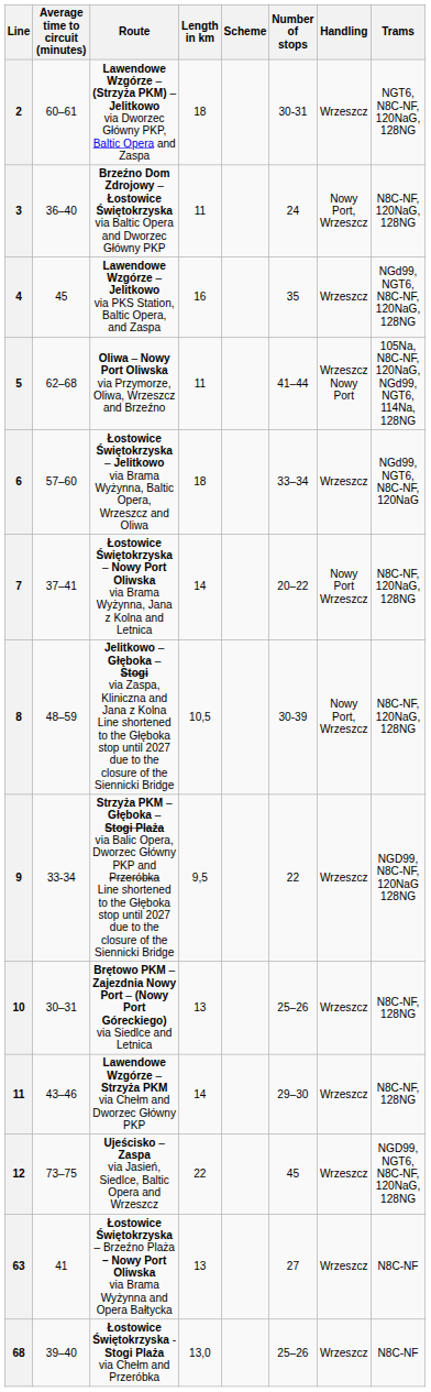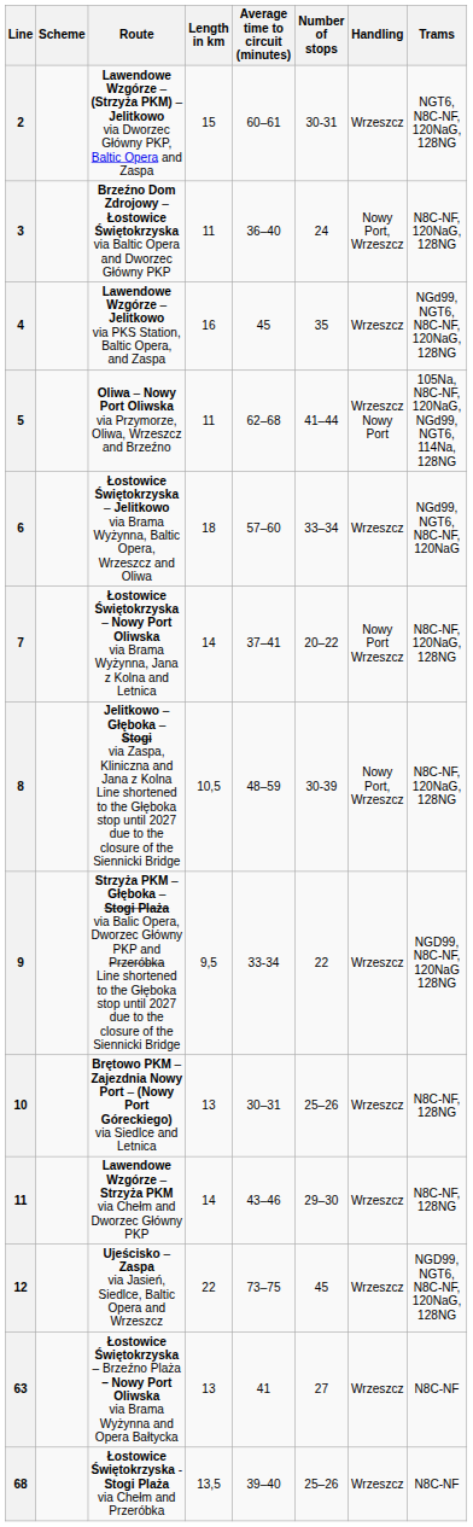 <table class="wikitable" style="text-align:center;">
 <tr>
 <th>Line</th>
-<th>Average time to circuit (minutes)</th>
+<th>Scheme</th>
 <th>Route</th>
 <th>Length in km</th>
-<th>Scheme</th>
+<th>Average time to circuit (minutes)</th>
 <th>Number of stops</th>
 <th>Handling</th>
 <th>Trams</th>
 </tr>
 <tr>
 <th><span>2</span></th>
+<td></td>
+<td><strong>Lawendowe Wzgórze</strong> – <strong>(Strzyża PKM)</strong> – <strong>Jelitkowo</strong><br>via Dworzec Główny PKP, <a href='#'>Baltic Opera</a> and Zaspa</td>
+<td>15</td>
 <td>60–61</td>
-<td><strong>Lawendowe Wzgórze</strong> – <strong>(Strzyża PKM)</strong> – <strong>Jelitkowo</strong><br>via Dworzec Główny PKP, <a href='#'>Baltic Opera</a> and Zaspa</td>
-<td>18</td>
-<td></td>
 <td>30-31</td>
 <td>Wrzeszcz</td>
 <td>NGT6, N8C-NF, 120NaG, 128NG</td>
 </tr>
 <tr>
 <th><span>3</span></th>
-<td>36–40</td>
+<td></td>
 <td><strong>Brzeźno Dom Zdrojowy</strong> – <strong>Łostowice Świętokrzyska</strong><br>via Baltic Opera and Dworzec Główny PKP</td>
 <td>11</td>
-<td></td>
+<td>36–40</td>
 <td>24</td>
 <td>Nowy Port, Wrzeszcz</td>
 <td>N8C-NF, 120NaG, 128NG</td>
 </tr>
 <tr>
 <th><span>4</span></th>
-<td>45</td>
+<td></td>
 <td><strong>Lawendowe Wzgórze</strong> – <strong>Jelitkowo</strong><br>via PKS Station, Baltic Opera, and Zaspa</td>
 <td>16</td>
-<td></td>
+<td>45</td>
 <td>35</td>
 <td>Wrzeszcz</td>
 <td>NGd99, NGT6, N8C-NF, 120NaG, 128NG</td>
 </tr>
 <tr>
 <th><span>5</span></th>
-<td>62–68</td>
+<td></td>
 <td><strong>Oliwa</strong> – <strong>Nowy Port Oliwska</strong><br>via Przymorze, Oliwa, Wrzeszcz and Brzeźno</td>
 <td>11</td>
-<td></td>
+<td>62–68</td>
 <td>41–44</td>
 <td>Wrzeszcz<br>Nowy Port</td>
 <td>105Na, N8C-NF, 120NaG, NGd99, NGT6, 114Na, 128NG</td>
 </tr>
 <tr>
 <th><span>6</span></th>
-<td>57–60</td>
+<td></td>
 <td><strong>Łostowice Świętokrzyska</strong> – <strong>Jelitkowo</strong><br>via Brama Wyżynna, Baltic Opera, Wrzeszcz and Oliwa</td>
 <td>18</td>
-<td></td>
+<td>57–60</td>
 <td>33–34</td>
 <td>Wrzeszcz</td>
 <td>NGd99, NGT6, N8C-NF, 120NaG</td>
 </tr>
 <tr>
 <th><span>7</span></th>
-<td>37–41</td>
+<td></td>
 <td><strong>Łostowice Świętokrzyska</strong> – <strong>Nowy Port Oliwska</strong><br>via Brama Wyżynna, Jana z Kolna and Letnica</td>
 <td>14</td>
-<td></td>
+<td>37–41</td>
 <td>20–22</td>
 <td>Nowy Port<br>Wrzeszcz</td>
 <td>N8C-NF, 120NaG, 128NG</td>
 </tr>
 <tr>
 <th><span>8</span></th>
-<td>48–59</td>
+<td></td>
 <td><strong>Jelitkowo</strong> – <strong>Głęboka</strong> – <strong><s>Stogi</s></strong><br>via Zaspa, Kliniczna and Jana z Kolna<br>Line shortened to the Głęboka stop until 2027 due to the closure of the Siennicki Bridge</td>
 <td>10,5</td>
-<td></td>
+<td>48–59</td>
 <td>30-39</td>
 <td>Nowy Port, Wrzeszcz</td>
 <td>N8C-NF, 120NaG, 128NG</td>
 </tr>
 <tr>
 <th><span>9</span></th>
-<td>33-34</td>
+<td></td>
 <td><strong>Strzyża PKM</strong> – <strong>Głęboka</strong> – <strong><s>Stogi Plaża</s></strong><br>via Balic Opera, Dworzec Główny PKP and <s>Przeróbka</s><br>Line shortened to the Głęboka stop until 2027 due to the closure of the Siennicki Bridge</td>
 <td>9,5</td>
-<td></td>
+<td>33-34</td>
 <td>22</td>
 <td>Wrzeszcz</td>
 <td>NGD99, N8C-NF, 120NaG 128NG</td>
 </tr>
 <tr>
 <th><span>10</span></th>
-<td>30–31</td>
+<td></td>
 <td><strong>Brętowo PKM</strong> – <strong>Zajezdnia Nowy Port</strong> – <strong>(Nowy Port Góreckiego)</strong><br>via Siedlce and Letnica</td>
 <td>13</td>
-<td></td>
+<td>30–31</td>
 <td>25–26</td>
 <td>Wrzeszcz</td>
 <td>N8C-NF, 128NG</td>
 </tr>
 <tr>
 <th><span>11</span></th>
-<td>43–46</td>
+<td></td>
 <td><strong>Lawendowe Wzgórze</strong> – <strong>Strzyża PKM</strong><br>via Chełm and Dworzec Główny PKP</td>
 <td>14</td>
-<td></td>
+<td>43–46</td>
 <td>29–30</td>
 <td>Wrzeszcz</td>
 <td>N8C-NF, 128NG</td>
 </tr>
 <tr>
 <th><span>12</span></th>
-<td>73–75</td>
+<td></td>
 <td><strong>Ujeścisko</strong> – <strong>Zaspa</strong><br>via Jasień, Siedlce, Baltic Opera and Wrzeszcz</td>
 <td>22</td>
-<td></td>
+<td>73–75</td>
 <td>45</td>
 <td>Wrzeszcz</td>
 <td>NGD99, NGT6, N8C-NF, 120NaG, 128NG</td>
 </tr>
 <tr>
 <th><span>63</span></th>
-<td>41</td>
+<td></td>
 <td><strong>Łostowice Świętokrzyska</strong> – Brzeźno Plaża <strong>– Nowy Port Oliwska</strong><br>via Brama Wyżynna and Opera Bałtycka</td>
 <td>13</td>
-<td></td>
+<td>41</td>
 <td>27</td>
 <td>Wrzeszcz</td>
 <td>N8C-NF</td>
 </tr>
 <tr>
 <th><span>68</span></th>
+<td></td>
+<td><strong>Łostowice Świętokrzyska</strong> - <strong>Stogi Plaża</strong><br>via Chełm and Przeróbka</td>
+<td>13,5</td>
 <td>39–40</td>
-<td><strong>Łostowice Świętokrzyska</strong> - <strong>Stogi Plaża</strong><br>via Chełm and Przeróbka</td>
-<td>13,0</td>
-<td></td>
 <td>25–26</td>
 <td>Wrzeszcz</td>
 <td>N8C-NF</td>
 </tr>
 </table>
